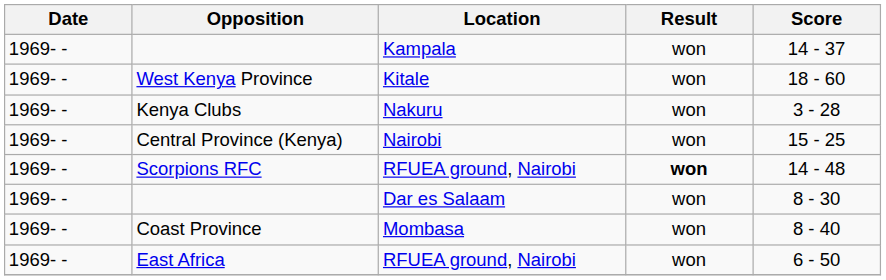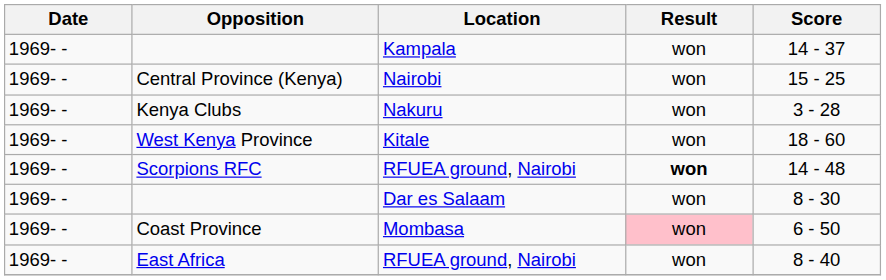 <table class="sortable wikitable" style="font-size:97%;">
 <tr>
 <th width="100pt">Date</th>
 <th width="200pt">Opposition</th>
 <th width="200pt">Location</th>
 <th width="100pt">Result</th>
 <th width="100pt">Score</th>
 </tr>
 <tr>
 <td>1969-  -</td>
 <td></td>
 <td><a href='#'>Kampala</a></td>
 <td align="center">won</td>
 <td align="center">14 - 37</td>
 </tr>
 <tr>
 <td>1969-  -</td>
-<td><a href='#'>West Kenya</a> Province</td>
-<td><a href='#'>Kitale</a></td>
+<td>Central Province (Kenya)</td>
+<td><a href='#'>Nairobi</a></td>
 <td align="center">won</td>
-<td align="center">18 - 60</td>
+<td align="center">15 - 25</td>
 </tr>
 <tr>
 <td>1969-  -</td>
 <td>Kenya Clubs</td>
 <td><a href='#'>Nakuru</a></td>
 <td align="center">won</td>
 <td align="center">3 - 28</td>
 </tr>
 <tr>
 <td>1969-  -</td>
-<td>Central Province (Kenya)</td>
-<td><a href='#'>Nairobi</a></td>
+<td><a href='#'>West Kenya</a> Province</td>
+<td><a href='#'>Kitale</a></td>
 <td align="center">won</td>
-<td align="center">15 - 25</td>
+<td align="center">18 - 60</td>
 </tr>
 <tr>
 <td>1969-  -</td>
 <td><a href='#'>Scorpions RFC</a></td>
 <td><a href='#'>RFUEA ground</a>, <a href='#'>Nairobi</a></td>
 <td align="center"><strong>won</strong></td>
 <td align="center">14 - 48</td>
 </tr>
 <tr>
 <td>1969-  -</td>
 <td></td>
 <td><a href='#'>Dar es Salaam</a></td>
 <td align="center">won</td>
 <td align="center">8 - 30</td>
 </tr>
 <tr>
 <td>1969-  -</td>
 <td>Coast Province</td>
 <td><a href='#'>Mombasa</a></td>
-<td align="center">won</td>
-<td align="center">8 - 40</td>
+<td align="center" style="background: pink;">won</td>
+<td align="center">6 - 50</td>
 </tr>
 <tr>
 <td>1969-  -</td>
 <td><a href='#'>East Africa</a></td>
 <td><a href='#'>RFUEA ground</a>, <a href='#'>Nairobi</a></td>
 <td align="center">won</td>
-<td align="center">6 - 50</td>
+<td align="center">8 - 40</td>
 </tr>
 <tr>
 </tr>
 </table>
